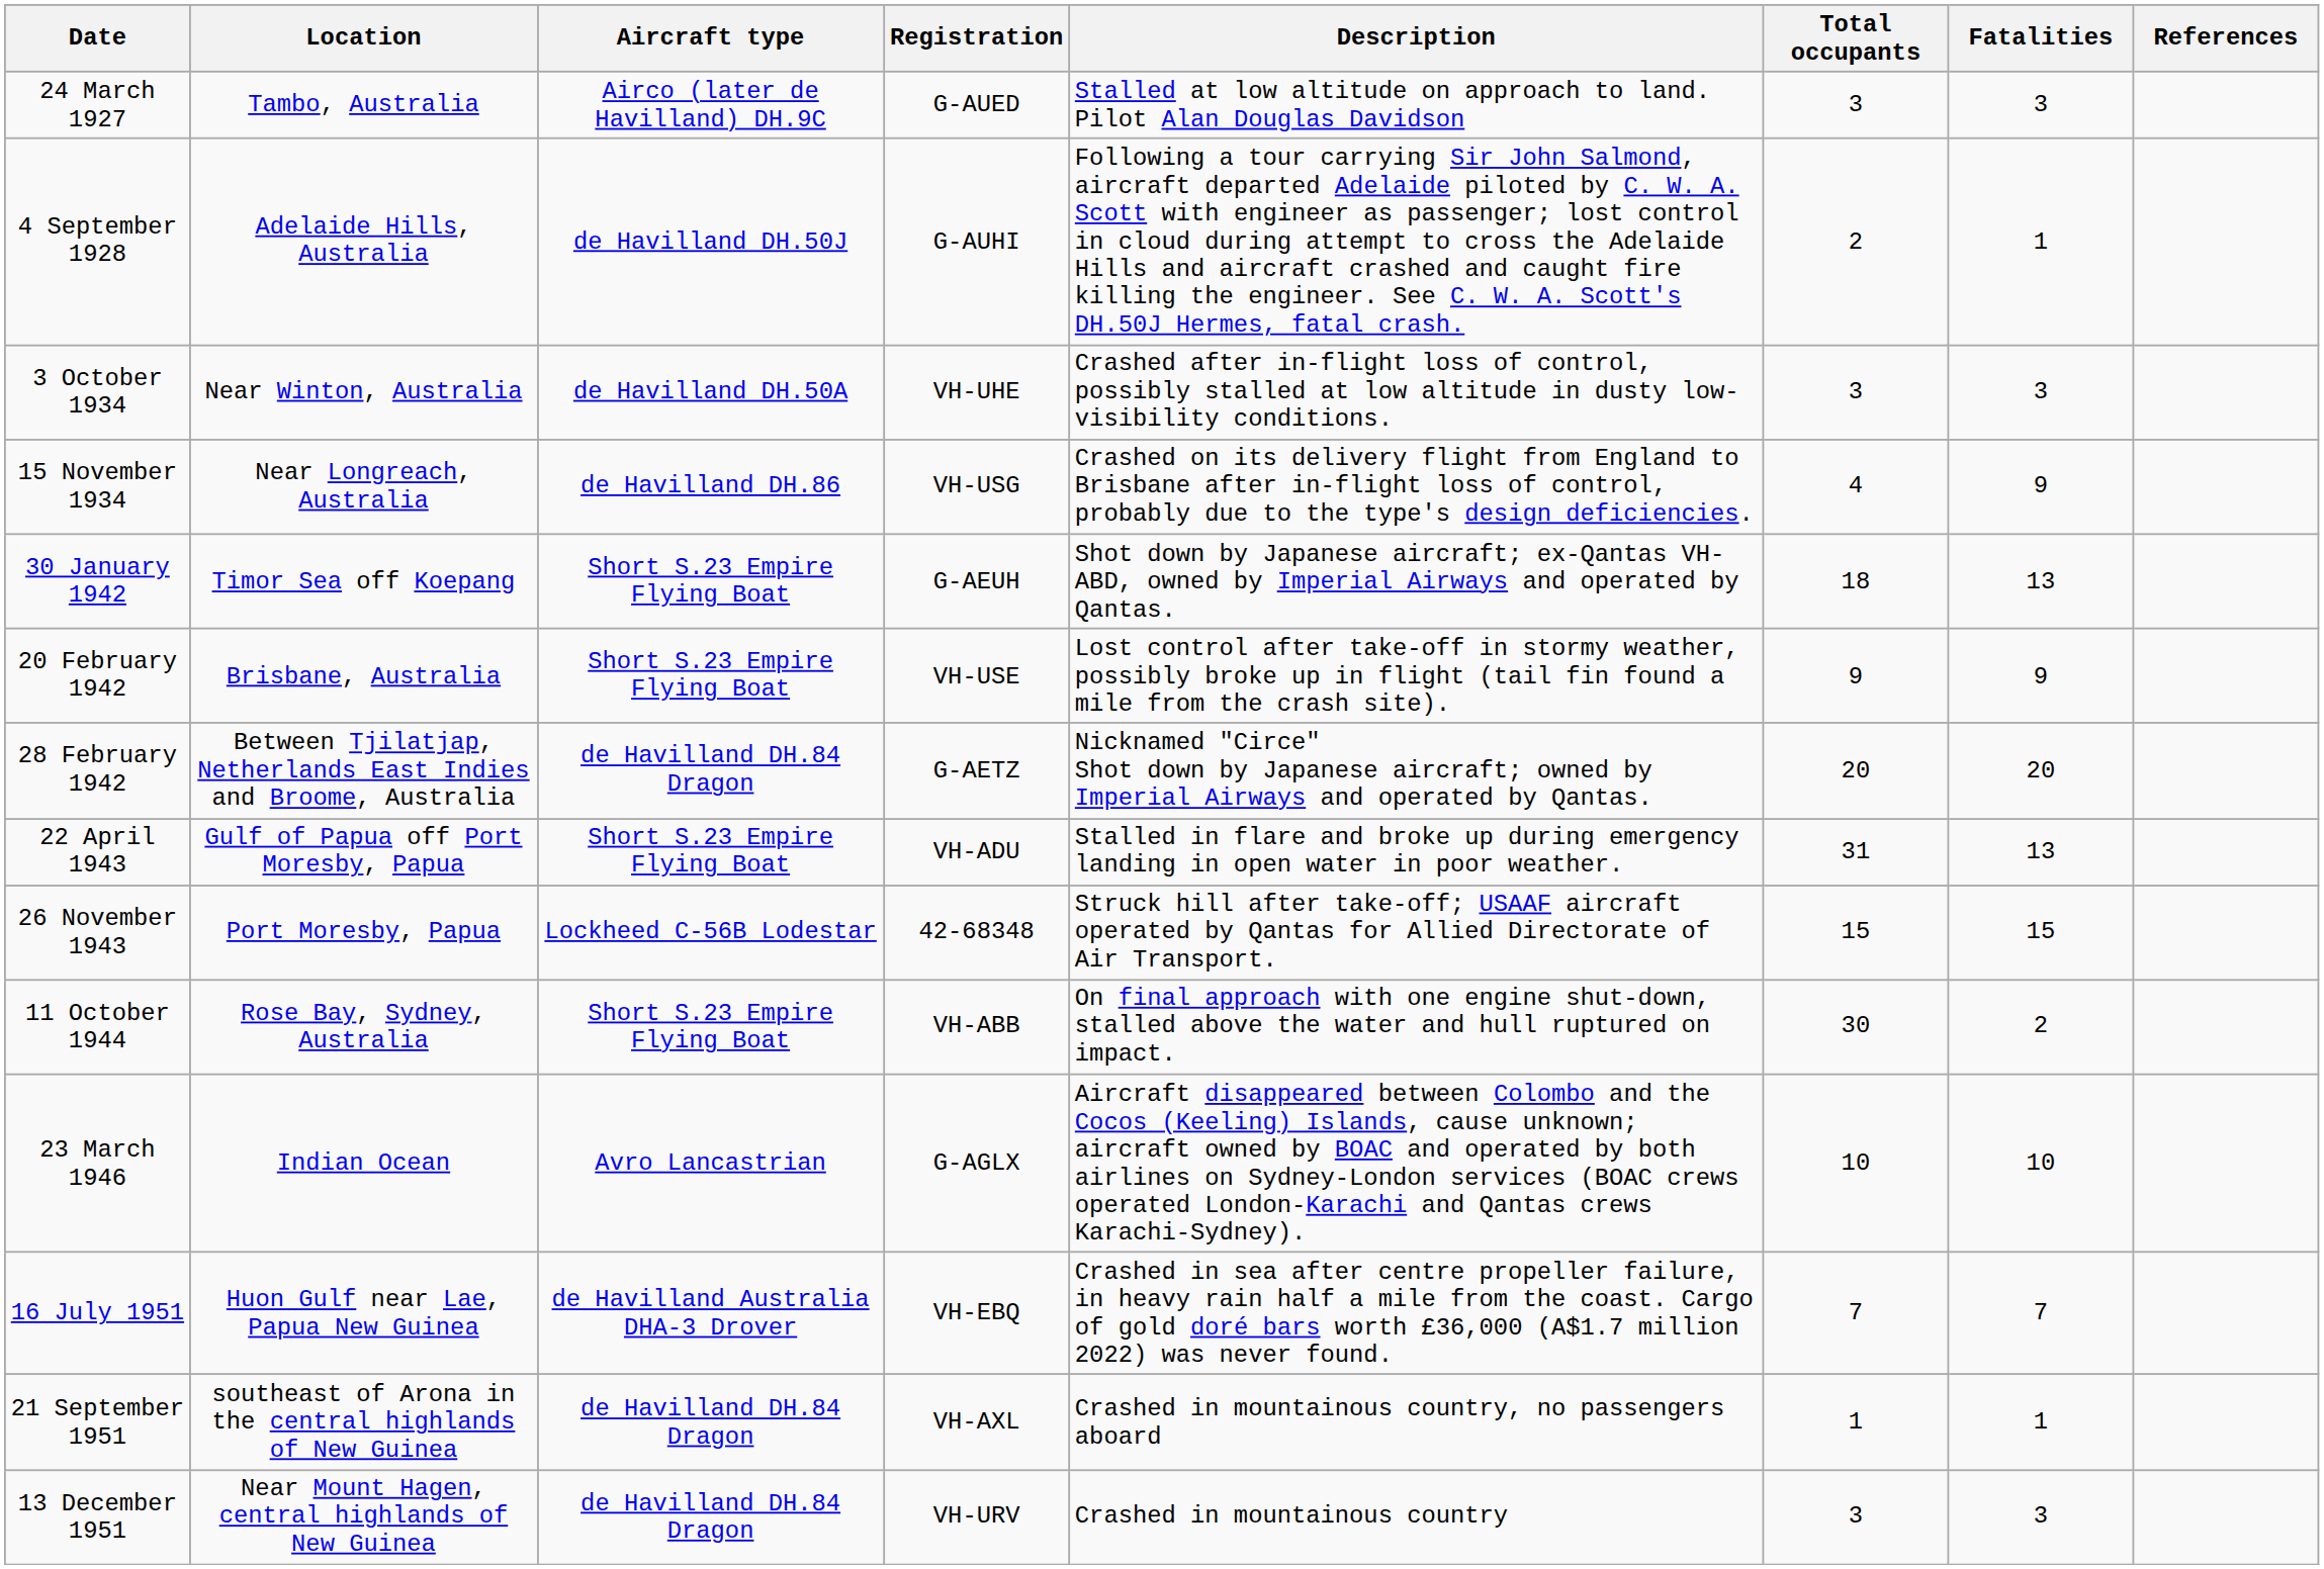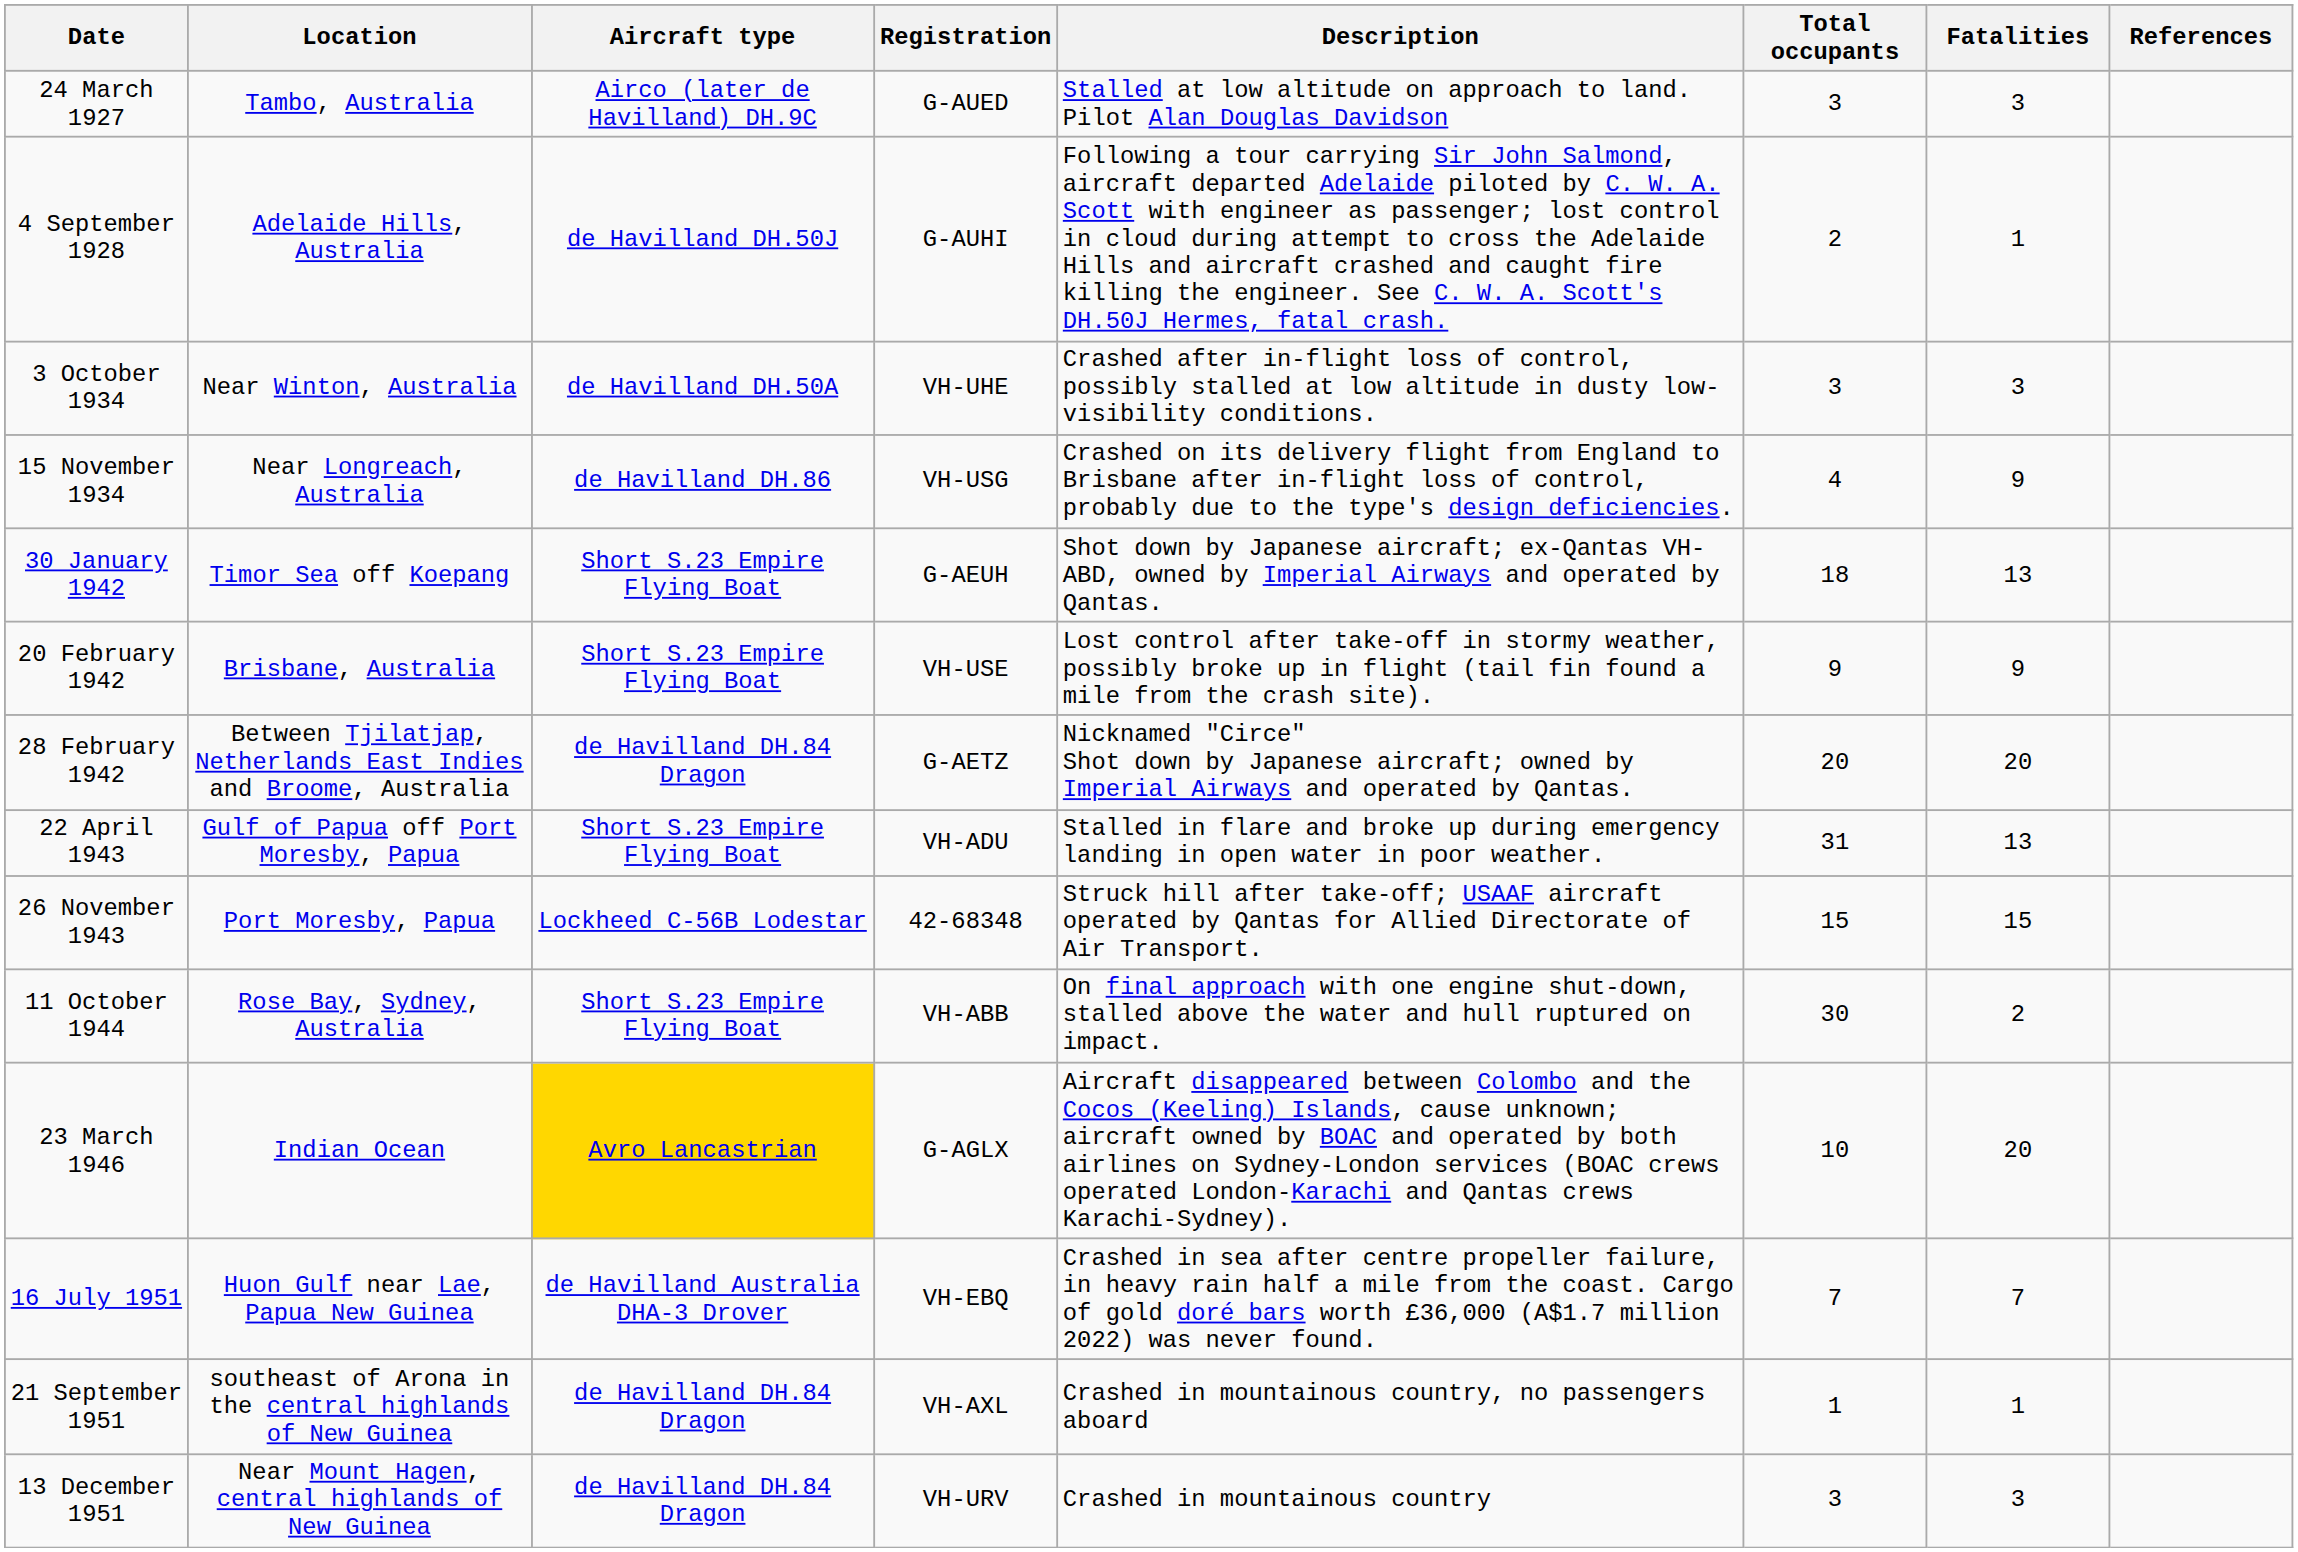 <table class="wikitable sortable">
 <tr>
 <th width="8%">Date</th>
 <th width="15%" class="unsortable">Location</th>
 <th width="15%" class="unsortable">Aircraft type</th>
 <th width="8%">Registration</th>
 <th width="30%" class="unsortable">Description</th>
 <th width="8%">Total occupants</th>
 <th width="8%">Fatalities</th>
 <th width="8%" class="unsortable">References</th>
 </tr>
 <tr>
 <td align="center">24 March 1927</td>
 <td align="center"><a href='#'>Tambo</a>, <a href='#'>Australia</a></td>
 <td align="center"><a href='#'>Airco (later de Havilland) DH.9C</a></td>
 <td align="center">G-AUED</td>
 <td><a href='#'>Stalled</a> at low altitude on approach to land. Pilot <a href='#'>Alan Douglas Davidson</a></td>
 <td align="center">3</td>
 <td align="center">3</td>
 <td align="center"></td>
 </tr>
 <tr>
 <td align="center">4 September 1928</td>
 <td align="center"><a href='#'>Adelaide Hills</a>, <a href='#'>Australia</a></td>
 <td align="center"><a href='#'>de Havilland DH.50J</a></td>
 <td align="center">G-AUHI</td>
 <td>Following a tour carrying <a href='#'>Sir John Salmond</a>, aircraft departed <a href='#'>Adelaide</a> piloted by <a href='#'>C. W. A. Scott</a> with engineer as passenger; lost control in cloud during attempt to cross the Adelaide Hills and aircraft crashed and caught fire killing the engineer. See <a href='#'>C. W. A. Scott's DH.50J Hermes, fatal crash.</a></td>
 <td align="center">2</td>
 <td align="center">1</td>
 <td align="center"></td>
 </tr>
 <tr>
 <td align="center">3 October 1934</td>
 <td align="center">Near <a href='#'>Winton</a>, <a href='#'>Australia</a></td>
 <td align="center"><a href='#'>de Havilland DH.50A</a></td>
 <td align="center">VH-UHE</td>
 <td>Crashed after in-flight loss of control, possibly stalled at low altitude in dusty low-visibility conditions.</td>
 <td align="center">3</td>
 <td align="center">3</td>
 <td align="center"></td>
 </tr>
 <tr>
 <td align="center">15 November 1934</td>
 <td align="center">Near <a href='#'>Longreach</a>, <a href='#'>Australia</a></td>
 <td align="center"><a href='#'>de Havilland DH.86</a></td>
 <td align="center">VH-USG</td>
 <td>Crashed on its delivery flight from England to Brisbane after in-flight loss of control, probably due to the type's <a href='#'>design deficiencies</a>.</td>
 <td align="center">4</td>
 <td align="center">9</td>
 <td align="center"></td>
 </tr>
 <tr>
 <td align="center"><a href='#'>30 January 1942</a></td>
 <td align="center"><a href='#'>Timor Sea</a> off <a href='#'>Koepang</a></td>
 <td align="center"><a href='#'>Short S.23 Empire Flying Boat</a></td>
 <td align="center">G-AEUH</td>
 <td>Shot down by Japanese aircraft; ex-Qantas VH-ABD, owned by <a href='#'>Imperial Airways</a> and operated by Qantas.</td>
 <td align="center">18</td>
 <td align="center">13</td>
 <td align="center"></td>
 </tr>
 <tr>
 <td align="center">20 February 1942</td>
 <td align="center"><a href='#'>Brisbane</a>, <a href='#'>Australia</a></td>
 <td align="center"><a href='#'>Short S.23 Empire Flying Boat</a></td>
 <td align="center">VH-USE</td>
 <td>Lost control after take-off in stormy weather, possibly broke up in flight (tail fin found a mile from the crash site).</td>
 <td align="center">9</td>
 <td align="center">9</td>
 <td align="center"></td>
 </tr>
 <tr>
 <td align="center">28 February 1942</td>
 <td align="center">Between <a href='#'>Tjilatjap</a>, <a href='#'>Netherlands East Indies</a> and <a href='#'>Broome</a>, Australia</td>
 <td align="center"><a href='#'>de Havilland DH.84 Dragon</a></td>
 <td align="center">G-AETZ</td>
 <td>Nicknamed "Circe"<br>Shot down by Japanese aircraft; owned by <a href='#'>Imperial Airways</a> and operated by Qantas.</td>
 <td align="center">20</td>
 <td align="center">20</td>
 <td align="center"></td>
 </tr>
 <tr>
 <td align="center">22 April 1943</td>
 <td align="center"><a href='#'>Gulf of Papua</a> off <a href='#'>Port Moresby</a>, <a href='#'>Papua</a></td>
 <td align="center"><a href='#'>Short S.23 Empire Flying Boat</a></td>
 <td align="center">VH-ADU</td>
 <td>Stalled in flare and broke up during emergency landing in open water in poor weather.</td>
 <td align="center">31</td>
 <td align="center">13</td>
 <td align="center"></td>
 </tr>
 <tr>
 <td align="center">26 November 1943</td>
 <td align="center"><a href='#'>Port Moresby</a>, <a href='#'>Papua</a></td>
 <td align="center"><a href='#'>Lockheed C-56B Lodestar</a></td>
 <td align="center">42-68348</td>
 <td>Struck hill after take-off; <a href='#'>USAAF</a> aircraft operated by Qantas for Allied Directorate of Air Transport.</td>
 <td align="center">15</td>
 <td align="center">15</td>
 <td align="center"></td>
 </tr>
 <tr>
 <td align="center">11 October 1944</td>
 <td align="center"><a href='#'>Rose Bay</a>, <a href='#'>Sydney</a>, <a href='#'>Australia</a></td>
 <td align="center"><a href='#'>Short S.23 Empire Flying Boat</a></td>
 <td align="center">VH-ABB</td>
 <td>On <a href='#'>final approach</a> with one engine shut-down, stalled  above the water and hull ruptured on impact.</td>
 <td align="center">30</td>
 <td align="center">2</td>
 <td align="center"></td>
 </tr>
 <tr>
 <td align="center">23 March 1946</td>
 <td align="center"><a href='#'>Indian Ocean</a></td>
-<td align="center"><a href='#'>Avro Lancastrian</a></td>
+<td align="center" style="background: gold;"><a href='#'>Avro Lancastrian</a></td>
 <td align="center">G-AGLX</td>
 <td>Aircraft <a href='#'>disappeared</a> between <a href='#'>Colombo</a> and the <a href='#'>Cocos (Keeling) Islands</a>, cause unknown; aircraft owned by <a href='#'>BOAC</a> and operated by both airlines on Sydney-London services (BOAC crews operated London-<a href='#'>Karachi</a> and Qantas crews Karachi-Sydney).</td>
 <td align="center">10</td>
-<td align="center">10</td>
+<td align="center">20</td>
 <td align="center"></td>
 </tr>
 <tr>
 <td align="center"><a href='#'>16 July 1951</a></td>
 <td align="center"><a href='#'>Huon Gulf</a> near <a href='#'>Lae</a>, <a href='#'>Papua New Guinea</a></td>
 <td align="center"><a href='#'>de Havilland Australia DHA-3 Drover</a></td>
 <td align="center">VH-EBQ</td>
 <td>Crashed in sea after centre propeller failure, in heavy rain half a mile from the coast. Cargo of gold <a href='#'>doré bars</a> worth £36,000 (A$1.7 million 2022) was never found.</td>
 <td align="center">7</td>
 <td align="center">7</td>
 <td align="center"></td>
 </tr>
 <tr>
 <td align="center">21 September 1951</td>
 <td align="center"> southeast of Arona in the <a href='#'>central highlands of New Guinea</a></td>
 <td align="center"><a href='#'>de Havilland DH.84 Dragon</a></td>
 <td align="center">VH-AXL</td>
 <td>Crashed in mountainous country, no passengers aboard</td>
 <td align="center">1</td>
 <td align="center">1</td>
 <td align="center"></td>
 </tr>
 <tr>
 <td align="center">13 December 1951</td>
 <td align="center">Near <a href='#'>Mount Hagen</a>, <a href='#'>central highlands of New Guinea</a></td>
 <td align="center"><a href='#'>de Havilland DH.84 Dragon</a></td>
 <td align="center">VH-URV</td>
 <td>Crashed in mountainous country</td>
 <td align="center">3</td>
 <td align="center">3</td>
 <td align="center"></td>
 </tr>
 </table>
